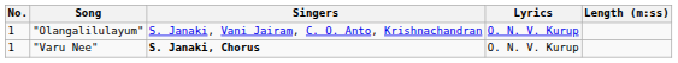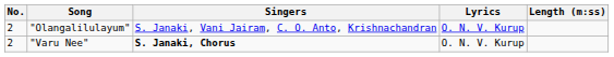 <table class="wikitable" style="font-size:95%;">
 <tr>
 <th>No.</th>
 <th>Song</th>
 <th>Singers</th>
 <th>Lyrics</th>
 <th>Length (m:ss)</th>
 </tr>
 <tr>
-<td>1</td>
+<td>2</td>
 <td>"Olangalilulayum"</td>
 <td><a href='#'>S. Janaki</a>, <a href='#'>Vani Jairam</a>, <a href='#'>C. O. Anto</a>, <a href='#'>Krishnachandran</a></td>
 <td><a href='#'>O. N. V. Kurup</a></td>
 <td></td>
 </tr>
 <tr>
-<td>1</td>
+<td>2</td>
 <td>"Varu Nee"</td>
 <td><strong>S. Janaki, Chorus</strong></td>
 <td>O. N. V. Kurup</td>
 <td></td>
 </tr>
 </table>
